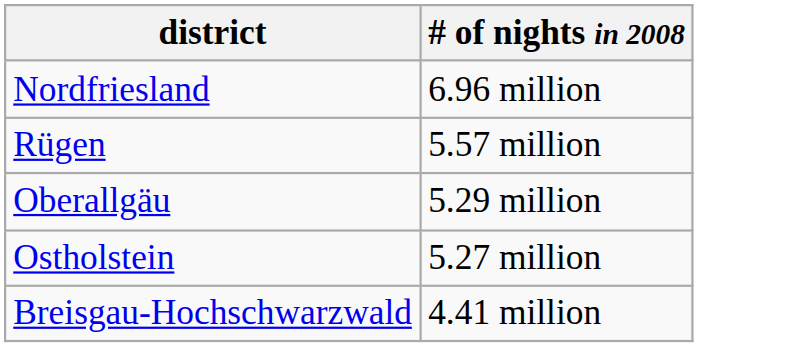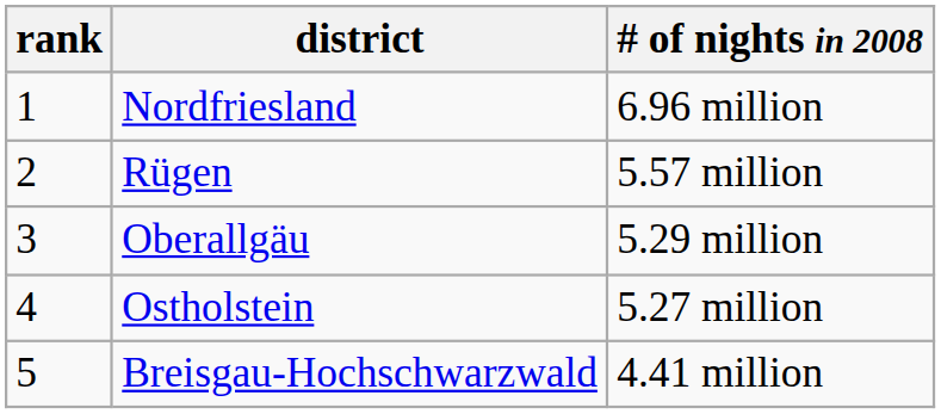 <table class="wikitable">
 <tr>
+<th valign=bottom; style="text-align:left">rank</th>
 <th valign=bottom>district</th>
 <th valign=bottom># of nights <small><em>in 2008</em></small></th>
 </tr>
 <tr>
+<td>1</td>
 <td><a href='#'>Nordfriesland</a></td>
 <td>6.96 million</td>
 </tr>
 <tr>
+<td>2</td>
 <td><a href='#'>Rügen</a></td>
 <td>5.57 million</td>
 </tr>
 <tr>
+<td>3</td>
 <td><a href='#'>Oberallgäu</a></td>
 <td>5.29 million</td>
 </tr>
 <tr>
+<td>4</td>
 <td><a href='#'>Ostholstein</a></td>
 <td>5.27 million</td>
 </tr>
 <tr>
+<td>5</td>
 <td><a href='#'>Breisgau-Hochschwarzwald</a></td>
 <td>4.41 million</td>
 </tr>
 </table>
